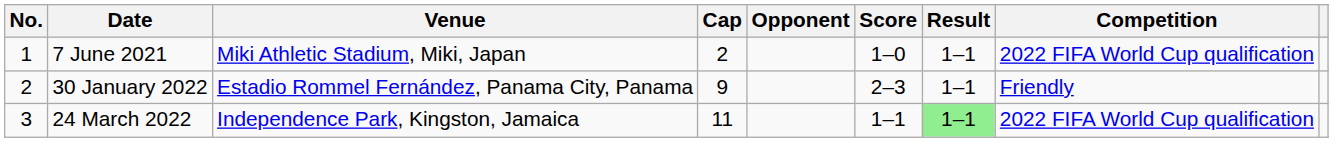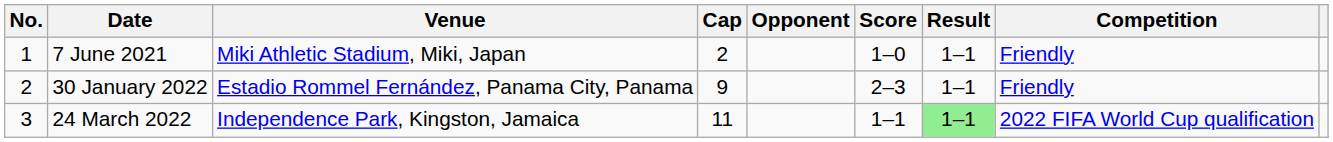 <table class="wikitable sortable">
 <tr>
 <th scope="col">No.</th>
 <th scope="col">Date</th>
 <th scope="col">Venue</th>
 <th scope="col">Cap</th>
 <th scope="col">Opponent</th>
 <th scope="col">Score</th>
 <th scope="col">Result</th>
 <th scope="col">Competition</th>
 <th scope="col" class="unsortable"></th>
 </tr>
 <tr>
 <td style="text-align: center;">1</td>
 <td>7 June 2021</td>
 <td><a href='#'>Miki Athletic Stadium</a>, Miki, Japan</td>
 <td style="text-align: center;">2</td>
 <td></td>
 <td style="text-align: center;">1–0</td>
 <td style="text-align: center;">1–1</td>
-<td><a href='#'>2022 FIFA World Cup qualification</a></td>
+<td><a href='#'>Friendly</a></td>
 <td style="text-align: center;"></td>
 </tr>
 <tr>
 <td style="text-align: center;">2</td>
 <td>30 January 2022</td>
 <td><a href='#'>Estadio Rommel Fernández</a>, Panama City, Panama</td>
 <td style="text-align: center;">9</td>
 <td></td>
 <td style="text-align: center;">2–3</td>
 <td style="text-align: center;">1–1</td>
 <td><a href='#'>Friendly</a></td>
 <td style="text-align: center;"></td>
 </tr>
 <tr>
 <td style="text-align: center;">3</td>
 <td>24 March 2022</td>
 <td><a href='#'>Independence Park</a>, Kingston, Jamaica</td>
 <td style="text-align: center;">11</td>
 <td></td>
 <td style="text-align: center;">1–1</td>
 <td style="background: lightgreen; text-align: center;">1–1</td>
 <td><a href='#'>2022 FIFA World Cup qualification</a></td>
 <td style="text-align: center;"></td>
 </tr>
 </table>
